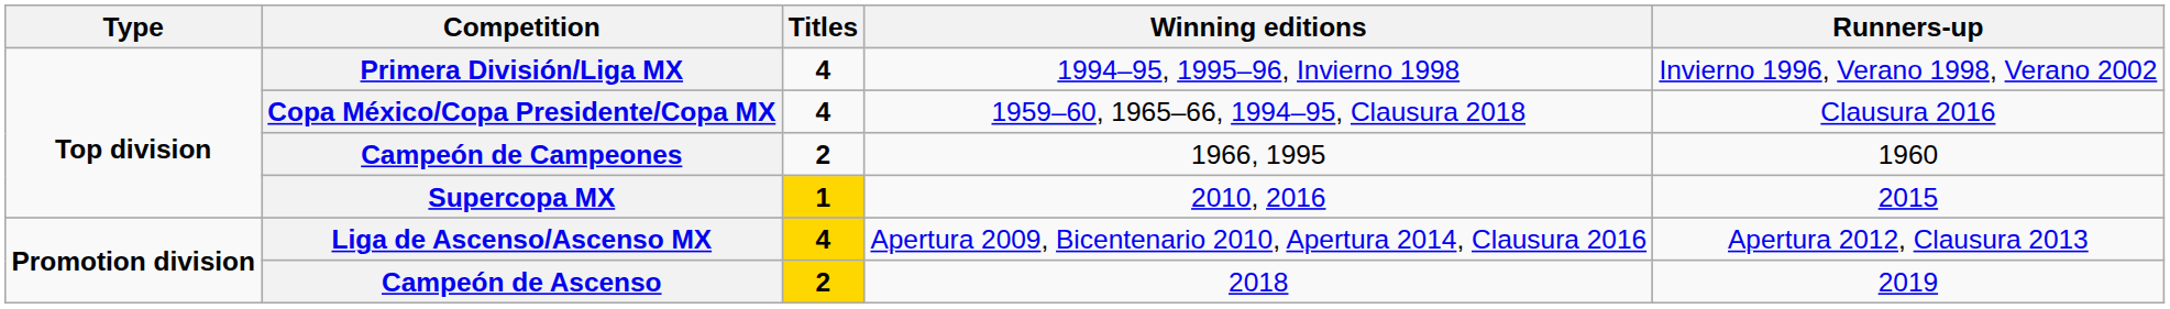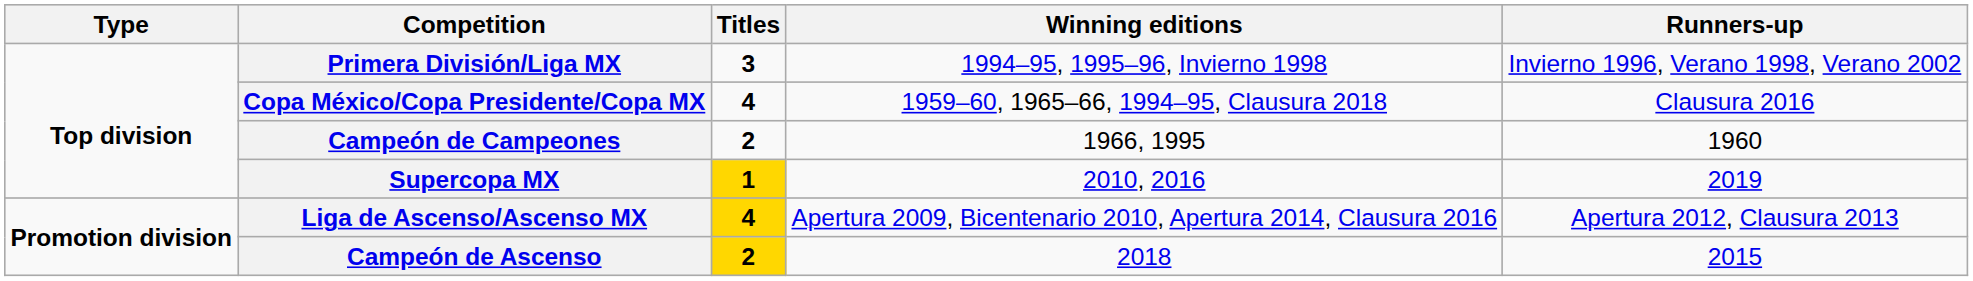 <table class="wikitable plainrowheaders" style="font-size:95%; text-align: center;">
 <tr>
 <th>Type</th>
 <th>Competition</th>
 <th>Titles</th>
 <th>Winning editions</th>
 <th>Runners-up</th>
 </tr>
 <tr>
 <td rowspan="4"><br><strong>Top division</strong></td>
 <th scope=col><a href='#'>Primera División/Liga MX</a></th>
-<td><strong>4</strong></td>
+<td><strong>3</strong></td>
 <td><a href='#'>1994–95</a>, <a href='#'>1995–96</a>, <a href='#'>Invierno 1998</a></td>
 <td><a href='#'>Invierno 1996</a>, <a href='#'>Verano 1998</a>, <a href='#'>Verano 2002</a></td>
 </tr>
 <tr>
 <th scope=col><a href='#'>Copa México/Copa Presidente/Copa MX</a></th>
 <td><strong>4</strong></td>
 <td><a href='#'>1959–60</a>, 1965–66, <a href='#'>1994–95</a>, <a href='#'>Clausura 2018</a></td>
 <td><a href='#'>Clausura 2016</a></td>
 </tr>
 <tr>
 <th scope=col><a href='#'>Campeón de Campeones</a></th>
 <td><strong>2</strong></td>
 <td>1966, 1995</td>
 <td>1960</td>
 </tr>
 <tr>
 <th scope=col><a href='#'>Supercopa MX</a></th>
 <td bgcolor="gold"><strong>1</strong></td>
 <td><a href='#'>2010</a>, <a href='#'>2016</a></td>
-<td><a href='#'>2015</a></td>
+<td><a href='#'>2019</a></td>
 </tr>
 <tr>
 <td rowspan="2"><strong>Promotion division</strong></td>
 <th scope=col><a href='#'>Liga de Ascenso/Ascenso MX</a></th>
 <td bgcolor="gold"><strong>4</strong></td>
 <td><a href='#'>Apertura 2009</a>, <a href='#'>Bicentenario 2010</a>, <a href='#'>Apertura 2014</a>, <a href='#'>Clausura 2016</a></td>
 <td><a href='#'>Apertura 2012</a>, <a href='#'>Clausura 2013</a></td>
 </tr>
 <tr>
 <th scope=col><a href='#'>Campeón de Ascenso</a></th>
 <td bgcolor="gold"><strong>2</strong></td>
 <td><a href='#'>2018</a></td>
-<td><a href='#'>2019</a></td>
+<td><a href='#'>2015</a></td>
 </tr>
 </table>
